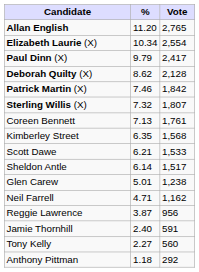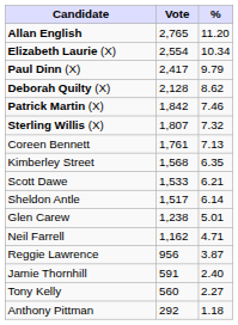 <table class="wikitable">
 <tr>
 <th style="background:#ddf; width:200px;">Candidate</th>
+<th style="background:#ddf; width:50px;">Vote</th>
 <th style="background:#ddf; width:30px;">%</th>
-<th style="background:#ddf; width:50px;">Vote</th>
 </tr>
 <tr>
 <td><strong>Allan English</strong></td>
+<td>2,765</td>
 <td>11.20</td>
-<td>2,765</td>
 </tr>
 <tr>
 <td><strong>Elizabeth Laurie</strong> (X)</td>
+<td>2,554</td>
 <td>10.34</td>
-<td>2,554</td>
 </tr>
 <tr>
 <td><strong>Paul Dinn</strong> (X)</td>
+<td>2,417</td>
 <td>9.79</td>
-<td>2,417</td>
 </tr>
 <tr>
 <td><strong>Deborah Quilty</strong> (X)</td>
+<td>2,128</td>
 <td>8.62</td>
-<td>2,128</td>
 </tr>
 <tr>
 <td><strong>Patrick Martin</strong> (X)</td>
+<td>1,842</td>
 <td>7.46</td>
-<td>1,842</td>
 </tr>
 <tr>
 <td><strong>Sterling Willis</strong> (X)</td>
+<td>1,807</td>
 <td>7.32</td>
-<td>1,807</td>
 </tr>
 <tr>
 <td>Coreen Bennett</td>
+<td>1,761</td>
 <td>7.13</td>
-<td>1,761</td>
 </tr>
 <tr>
 <td>Kimberley Street</td>
+<td>1,568</td>
 <td>6.35</td>
-<td>1,568</td>
 </tr>
 <tr>
 <td>Scott Dawe</td>
+<td>1,533</td>
 <td>6.21</td>
-<td>1,533</td>
 </tr>
 <tr>
 <td>Sheldon Antle</td>
+<td>1,517</td>
 <td>6.14</td>
-<td>1,517</td>
 </tr>
 <tr>
 <td>Glen Carew</td>
+<td>1,238</td>
 <td>5.01</td>
-<td>1,238</td>
 </tr>
 <tr>
 <td>Neil Farrell</td>
+<td>1,162</td>
 <td>4.71</td>
-<td>1,162</td>
 </tr>
 <tr>
 <td>Reggie Lawrence</td>
+<td>956</td>
 <td>3.87</td>
-<td>956</td>
 </tr>
 <tr>
 <td>Jamie Thornhill</td>
+<td>591</td>
 <td>2.40</td>
-<td>591</td>
 </tr>
 <tr>
 <td>Tony Kelly</td>
+<td>560</td>
 <td>2.27</td>
-<td>560</td>
 </tr>
 <tr>
 <td>Anthony Pittman</td>
+<td>292</td>
 <td>1.18</td>
-<td>292</td>
 </tr>
 </table>
